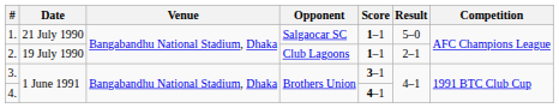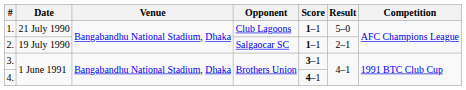 <table class="wikitable" style="font-size:95%">
 <tr>
 <th>#</th>
 <th>Date</th>
 <th>Venue</th>
 <th>Opponent</th>
 <th>Score</th>
 <th>Result</th>
 <th>Competition</th>
 </tr>
 <tr>
 <td>1.</td>
 <td>21 July 1990</td>
 <td rowspan=2><a href='#'>Bangabandhu National Stadium</a>, <a href='#'>Dhaka</a></td>
-<td> <a href='#'>Salgaocar SC</a></td>
+<td> <a href='#'>Club Lagoons</a></td>
 <td style="text-align:center;"><strong>1</strong>–1</td>
 <td style="text-align:center;">5–0</td>
 <td rowspan=2><a href='#'>AFC Champions League</a></td>
 </tr>
 <tr>
 <td>2.</td>
 <td>19 July 1990</td>
-<td> <a href='#'>Club Lagoons</a></td>
+<td> <a href='#'>Salgaocar SC</a></td>
 <td style="text-align:center;"><strong>1</strong>–1</td>
 <td style="text-align:center;">2–1</td>
 </tr>
 <tr>
 <td>3.</td>
 <td rowspan=2>1 June 1991</td>
 <td rowspan=2><a href='#'>Bangabandhu National Stadium</a>, <a href='#'>Dhaka</a></td>
 <td rowspan=2> <a href='#'>Brothers Union</a></td>
 <td style="text-align:center;"><strong>3</strong>–1</td>
 <td rowspan=2 style="text-align:center;">4–1</td>
 <td rowspan=2><a href='#'>1991 BTC Club Cup</a></td>
 </tr>
 <tr>
 <td>4.</td>
 <td style="text-align:center;"><strong>4</strong>–1</td>
 </tr>
 </table>
